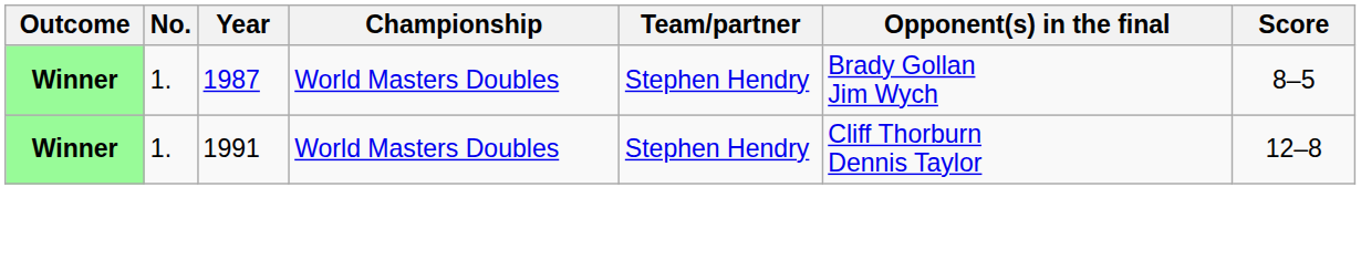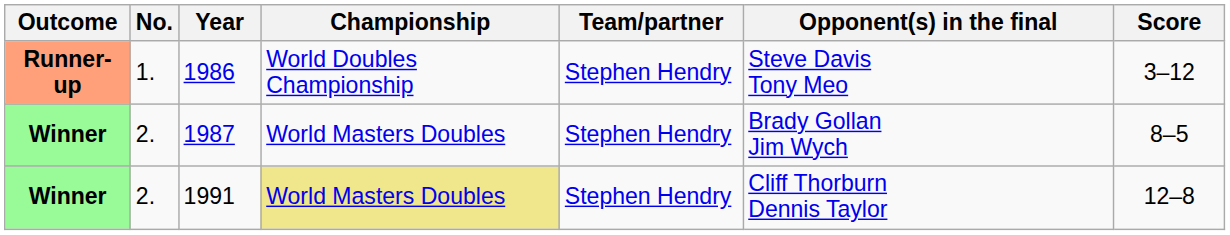 <table class="sortable wikitable plainrowheaders">
 <tr>
 <th scope="col" width="80">Outcome</th>
 <th scope="col" width="20">No.</th>
 <th scope="col" width="50">Year</th>
 <th scope="col" width="200">Championship</th>
 <th scope="col" width="120">Team/partner</th>
 <th scope="col" width="250">Opponent(s) in the final</th>
 <th scope="col" width="70">Score</th>
 </tr>
 <tr>
+<th scope="row" style="background:#ffa07a;">Runner-up</th>
+<td>1.</td>
+<td><a href='#'>1986</a></td>
+<td><a href='#'>World Doubles Championship</a></td>
+<td> <a href='#'>Stephen Hendry</a></td>
+<td> <a href='#'>Steve Davis</a><br> <a href='#'>Tony Meo</a></td>
+<td align="center">3–12</td>
+</tr>
+<tr>
 <th scope="row" style="background:#98FB98">Winner</th>
-<td>1.</td>
+<td>2.</td>
 <td><a href='#'>1987</a></td>
 <td><a href='#'>World Masters Doubles</a></td>
 <td> <a href='#'>Stephen Hendry</a></td>
 <td> <a href='#'>Brady Gollan</a>  <br> <a href='#'>Jim Wych</a></td>
 <td align="center">8–5</td>
 </tr>
 <tr>
 <th scope="row" style="background:#98FB98">Winner</th>
-<td>1.</td>
+<td>2.</td>
 <td>1991</td>
-<td><a href='#'>World Masters Doubles</a></td>
+<td style="background: khaki;"><a href='#'>World Masters Doubles</a></td>
 <td> <a href='#'>Stephen Hendry</a></td>
 <td> <a href='#'>Cliff Thorburn</a>  <br> <a href='#'>Dennis Taylor</a></td>
 <td align="center">12–8</td>
 </tr>
 </table>
